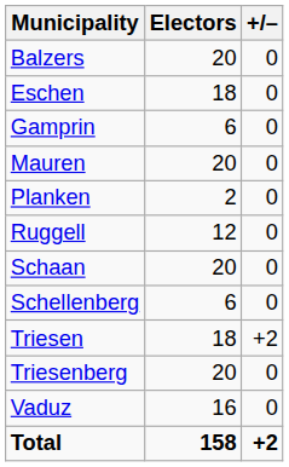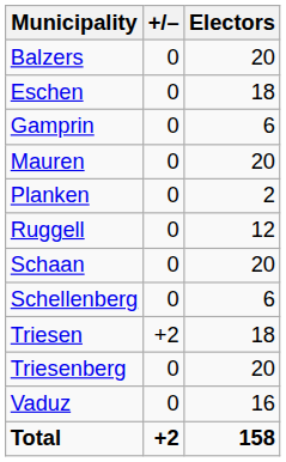 <table class="wikitable">
 <tr>
 <th>Municipality</th>
+<th>+/–</th>
 <th>Electors</th>
-<th>+/–</th>
 </tr>
 <tr>
 <td><a href='#'>Balzers</a></td>
+<td align="right">0</td>
 <td style="text-align: right;">20</td>
-<td align="right">0</td>
 </tr>
 <tr>
 <td><a href='#'>Eschen</a></td>
+<td align="right">0</td>
 <td style="text-align: right;">18</td>
-<td align="right">0</td>
 </tr>
 <tr>
 <td><a href='#'>Gamprin</a></td>
+<td align="right">0</td>
 <td style="text-align: right;">6</td>
-<td align="right">0</td>
 </tr>
 <tr>
 <td><a href='#'>Mauren</a></td>
+<td align="right">0</td>
 <td style="text-align: right;">20</td>
-<td align="right">0</td>
 </tr>
 <tr>
 <td><a href='#'>Planken</a></td>
+<td align="right">0</td>
 <td style="text-align: right;">2</td>
-<td align="right">0</td>
 </tr>
 <tr>
 <td><a href='#'>Ruggell</a></td>
+<td align="right">0</td>
 <td style="text-align: right;">12</td>
-<td align="right">0</td>
 </tr>
 <tr>
 <td><a href='#'>Schaan</a></td>
+<td align="right">0</td>
 <td style="text-align: right;">20</td>
-<td align="right">0</td>
 </tr>
 <tr>
 <td><a href='#'>Schellenberg</a></td>
+<td align="right">0</td>
 <td style="text-align: right;">6</td>
-<td align="right">0</td>
 </tr>
 <tr>
 <td><a href='#'>Triesen</a></td>
+<td align="right">+2</td>
 <td style="text-align: right;">18</td>
-<td align="right">+2</td>
 </tr>
 <tr>
 <td><a href='#'>Triesenberg</a></td>
+<td align="right">0</td>
 <td style="text-align: right;">20</td>
-<td align="right">0</td>
 </tr>
 <tr>
 <td><a href='#'>Vaduz</a></td>
+<td align="right">0</td>
 <td style="text-align: right;">16</td>
-<td align="right">0</td>
 </tr>
 <tr>
 <td><strong>Total</strong></td>
+<td align="right"><strong>+2</strong></td>
 <td align="right"><strong>158</strong></td>
-<td align="right"><strong>+2</strong></td>
 </tr>
 </table>
